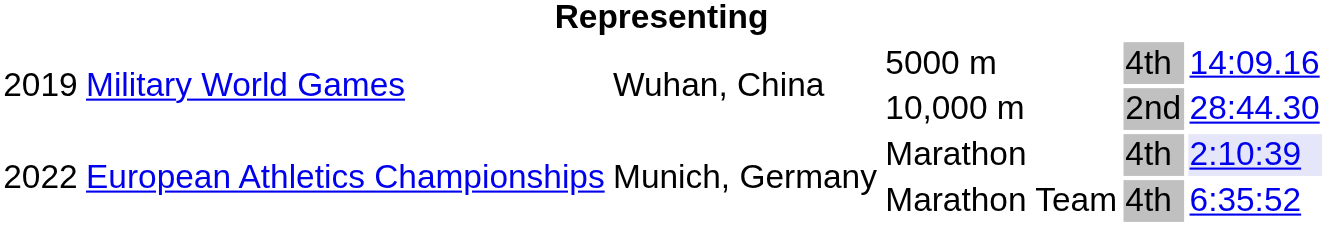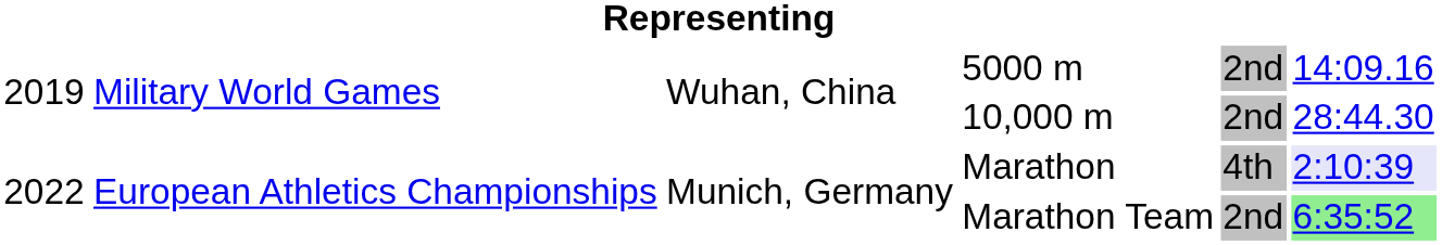 <table>
 <tr>
 <th colspan="6">Representing </th>
 </tr>
 <tr>
 <td rowspan=2>2019</td>
 <td rowspan=2><a href='#'>Military World Games</a></td>
 <td rowspan=2>Wuhan, China</td>
 <td>5000 m</td>
-<td bgcolor="silver">4th</td>
+<td bgcolor="silver">2nd</td>
 <td><a href='#'>14:09.16</a></td>
 </tr>
 <tr>
 <td>10,000 m</td>
 <td bgcolor="silver">2nd</td>
 <td><a href='#'>28:44.30</a></td>
 </tr>
 <tr>
 <td rowspan=2>2022</td>
 <td rowspan=2><a href='#'>European Athletics Championships</a></td>
 <td rowspan=2>Munich, Germany</td>
 <td>Marathon</td>
 <td bgcolor="silver">4th</td>
 <td style="background: lavender;"><a href='#'>2:10:39</a></td>
 </tr>
 <tr>
 <td>Marathon Team</td>
-<td bgcolor="silver">4th</td>
-<td><a href='#'>6:35:52</a></td>
+<td bgcolor="silver">2nd</td>
+<td style="background: lightgreen;"><a href='#'>6:35:52</a></td>
 </tr>
 </table>
